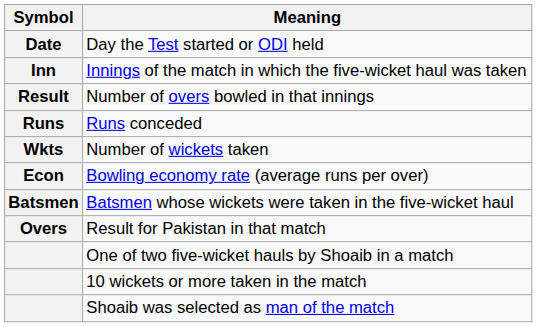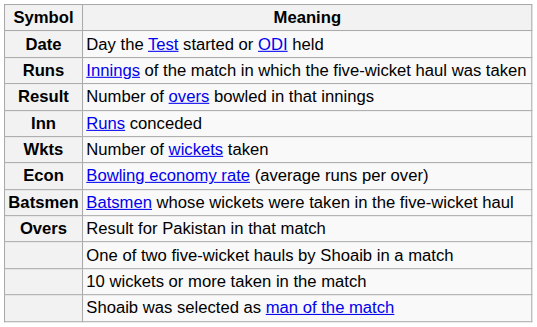 <table class="wikitable plainrowheaders" border="1">
 <tr>
 <th scope="col" style="width:50px">Symbol</th>
 <th scope="col" style="width:425px">Meaning</th>
 </tr>
 <tr>
 <th scope="row">Date</th>
 <td>Day the <a href='#'>Test</a> started or <a href='#'>ODI</a> held</td>
 </tr>
 <tr>
-<th scope="row">Inn</th>
+<th scope="row">Runs</th>
 <td><a href='#'>Innings</a> of the match in which the five-wicket haul was taken</td>
 </tr>
 <tr>
 <th scope="row">Result</th>
 <td>Number of <a href='#'>overs</a> bowled in that innings</td>
 </tr>
 <tr>
-<th scope="row">Runs</th>
+<th scope="row">Inn</th>
 <td><a href='#'>Runs</a> conceded</td>
 </tr>
 <tr>
 <th scope="row">Wkts</th>
 <td>Number of <a href='#'>wickets</a> taken</td>
 </tr>
 <tr>
 <th scope="row">Econ</th>
 <td><a href='#'>Bowling economy rate</a> (average runs per over)</td>
 </tr>
 <tr>
 <th scope="row">Batsmen</th>
 <td><a href='#'>Batsmen</a> whose wickets were taken in the five-wicket haul</td>
 </tr>
 <tr>
 <th scope="row">Overs</th>
 <td>Result for Pakistan in that match</td>
 </tr>
 <tr>
 <th scope="row"></th>
 <td>One of two five-wicket hauls by Shoaib in a match</td>
 </tr>
 <tr>
 <th scope="row"></th>
 <td>10 wickets or more taken in the match</td>
 </tr>
 <tr>
 <th scope="row"></th>
 <td>Shoaib was selected as <a href='#'>man of the match</a></td>
 </tr>
 </table>
